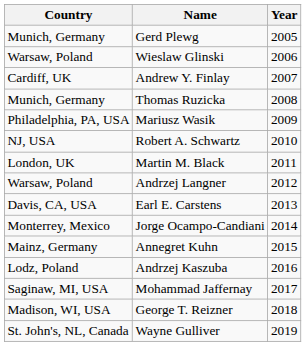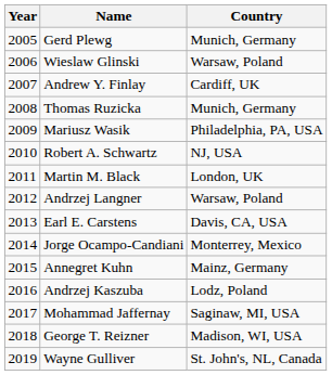 <table class="wikitable">
 <tr>
+<th>Year</th>
+<th>Name</th>
 <th>Country</th>
-<th>Name</th>
-<th>Year</th>
 </tr>
 <tr>
+<td>2005</td>
+<td>Gerd Plewg</td>
 <td>Munich, Germany</td>
-<td>Gerd Plewg</td>
-<td>2005</td>
 </tr>
 <tr>
+<td>2006</td>
+<td>Wieslaw Glinski</td>
 <td>Warsaw, Poland</td>
-<td>Wieslaw Glinski</td>
-<td>2006</td>
 </tr>
 <tr>
+<td>2007</td>
+<td>Andrew Y. Finlay</td>
 <td>Cardiff, UK</td>
-<td>Andrew Y. Finlay</td>
-<td>2007</td>
 </tr>
 <tr>
+<td>2008</td>
+<td>Thomas Ruzicka</td>
 <td>Munich, Germany</td>
-<td>Thomas Ruzicka</td>
-<td>2008</td>
 </tr>
 <tr>
+<td>2009</td>
+<td>Mariusz Wasik</td>
 <td>Philadelphia, PA, USA</td>
-<td>Mariusz Wasik</td>
-<td>2009</td>
 </tr>
 <tr>
+<td>2010</td>
+<td>Robert A. Schwartz</td>
 <td>NJ, USA</td>
-<td>Robert A. Schwartz</td>
-<td>2010</td>
 </tr>
 <tr>
+<td>2011</td>
+<td>Martin M. Black</td>
 <td>London, UK</td>
-<td>Martin M. Black</td>
-<td>2011</td>
 </tr>
 <tr>
+<td>2012</td>
+<td>Andrzej Langner</td>
 <td>Warsaw, Poland</td>
-<td>Andrzej Langner</td>
-<td>2012</td>
 </tr>
 <tr>
+<td>2013</td>
+<td>Earl E. Carstens</td>
 <td>Davis, CA, USA</td>
-<td>Earl E. Carstens</td>
-<td>2013</td>
 </tr>
 <tr>
+<td>2014</td>
+<td>Jorge Ocampo-Candiani</td>
 <td>Monterrey, Mexico</td>
-<td>Jorge Ocampo-Candiani</td>
-<td>2014</td>
 </tr>
 <tr>
+<td>2015</td>
+<td>Annegret Kuhn</td>
 <td>Mainz, Germany</td>
-<td>Annegret Kuhn</td>
-<td>2015</td>
 </tr>
 <tr>
+<td>2016</td>
+<td>Andrzej Kaszuba</td>
 <td>Lodz, Poland</td>
-<td>Andrzej Kaszuba</td>
-<td>2016</td>
 </tr>
 <tr>
+<td>2017</td>
+<td>Mohammad Jaffernay</td>
 <td>Saginaw, MI, USA</td>
-<td>Mohammad Jaffernay</td>
-<td>2017</td>
 </tr>
 <tr>
+<td>2018</td>
+<td>George T. Reizner</td>
 <td>Madison, WI, USA</td>
-<td>George T. Reizner</td>
-<td>2018</td>
 </tr>
 <tr>
+<td>2019</td>
+<td>Wayne Gulliver</td>
 <td>St. John's, NL, Canada</td>
-<td>Wayne Gulliver</td>
-<td>2019</td>
 </tr>
 </table>
